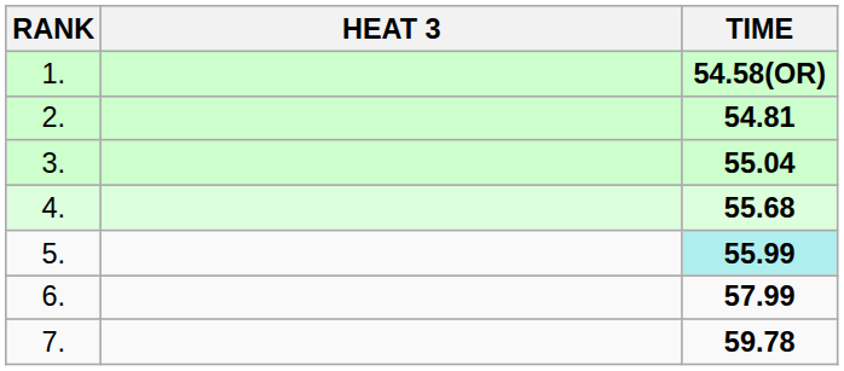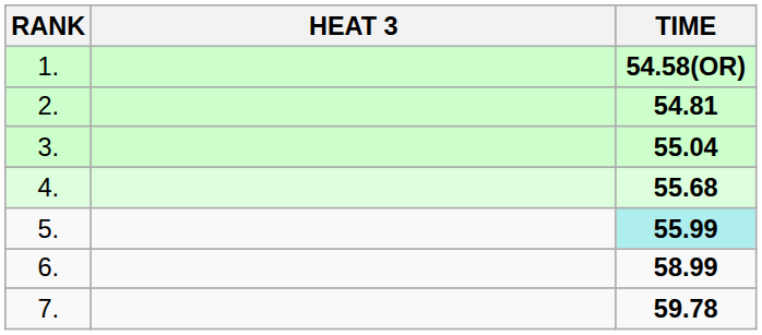 <table class="wikitable" style="border-collapse: collapse; font-size: 90%;">
 <tr>
 <th>RANK</th>
 <th style="width: 20em">HEAT 3</th>
 <th style="width: 5em">TIME</th>
 </tr>
 <tr style="background:#ccffcc;">
 <td align="center">1.</td>
 <td></td>
 <td align="center"><strong>54.58(OR)</strong></td>
 </tr>
 <tr style="background:#ccffcc;">
 <td align="center">2.</td>
 <td></td>
 <td align="center"><strong>54.81</strong></td>
 </tr>
 <tr style="background:#ccffcc;">
 <td align="center">3.</td>
 <td></td>
 <td align="center"><strong>55.04</strong></td>
 </tr>
 <tr style="background:#ddffdd;">
 <td align="center">4.</td>
 <td></td>
 <td align="center"><strong>55.68</strong></td>
 </tr>
 <tr>
 <td align="center">5.</td>
 <td></td>
 <td align="center" style="background: paleturquoise;"><strong>55.99</strong></td>
 </tr>
 <tr>
 <td align="center">6.</td>
 <td></td>
-<td align="center"><strong>57.99</strong></td>
+<td align="center"><strong>58.99</strong></td>
 </tr>
 <tr>
 <td align="center">7.</td>
 <td></td>
 <td align="center"><strong>59.78</strong></td>
 </tr>
 </table>
